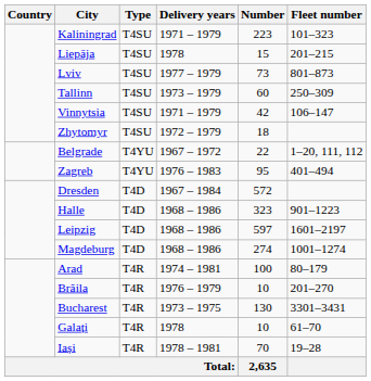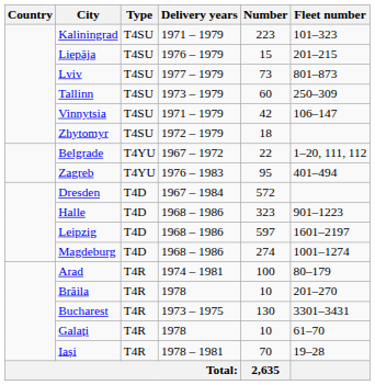 <table class="wikitable">
 <tr>
 <th>Country</th>
 <th>City</th>
 <th>Type</th>
 <th>Delivery years</th>
 <th>Number</th>
 <th>Fleet number</th>
 </tr>
 <tr>
 <td rowspan=6></td>
 <td><a href='#'>Kaliningrad</a></td>
 <td>T4SU</td>
 <td>1971 – 1979</td>
 <td style="text-align:center">223</td>
 <td>101–323</td>
 </tr>
 <tr>
 <td><a href='#'>Liepāja</a></td>
 <td>T4SU</td>
-<td>1978</td>
+<td>1976 – 1979</td>
 <td style="text-align:center">15</td>
 <td>201–215</td>
 </tr>
 <tr>
 <td><a href='#'>Lviv</a></td>
 <td>T4SU</td>
 <td>1977 – 1979</td>
 <td style="text-align:center">73</td>
 <td>801–873</td>
 </tr>
 <tr>
 <td><a href='#'>Tallinn</a></td>
 <td>T4SU</td>
 <td>1973 – 1979</td>
 <td style="text-align:center">60</td>
 <td>250–309</td>
 </tr>
 <tr>
 <td><a href='#'>Vinnytsia</a></td>
 <td>T4SU</td>
 <td>1971 – 1979</td>
 <td style="text-align:center">42</td>
 <td>106–147</td>
 </tr>
 <tr>
 <td><a href='#'>Zhytomyr</a></td>
 <td>T4SU</td>
 <td>1972 – 1979</td>
 <td style="text-align:center">18</td>
 <td></td>
 </tr>
 <tr>
 <td rowspan=2></td>
 <td><a href='#'>Belgrade</a></td>
 <td>T4YU</td>
 <td>1967 – 1972</td>
 <td style="text-align:center">22</td>
 <td>1–20, 111, 112</td>
 </tr>
 <tr>
 <td><a href='#'>Zagreb</a></td>
 <td>T4YU</td>
 <td>1976 – 1983</td>
 <td style="text-align:center">95</td>
 <td>401–494</td>
 </tr>
 <tr>
 <td rowspan="4"></td>
 <td><a href='#'>Dresden</a></td>
 <td>T4D</td>
 <td>1967 – 1984</td>
 <td style="text-align:center">572</td>
 <td></td>
 </tr>
 <tr>
 <td><a href='#'>Halle</a></td>
 <td>T4D</td>
 <td>1968 – 1986</td>
 <td style="text-align:center">323</td>
 <td>901–1223</td>
 </tr>
 <tr>
 <td><a href='#'>Leipzig</a></td>
 <td>T4D</td>
 <td>1968 – 1986</td>
 <td style="text-align:center">597</td>
 <td>1601–2197</td>
 </tr>
 <tr>
 <td><a href='#'>Magdeburg</a></td>
 <td>T4D</td>
 <td>1968 – 1986</td>
 <td style="text-align:center">274</td>
 <td>1001–1274</td>
 </tr>
 <tr>
 <td rowspan="5"></td>
 <td><a href='#'>Arad</a></td>
 <td>T4R</td>
 <td>1974 – 1981</td>
 <td style="text-align:center">100</td>
 <td>80–179</td>
 </tr>
 <tr>
 <td><a href='#'>Brăila</a></td>
 <td>T4R</td>
-<td>1976 – 1979</td>
+<td>1978</td>
 <td style="text-align:center">10</td>
 <td>201–270</td>
 </tr>
 <tr>
 <td><a href='#'>Bucharest</a></td>
 <td>T4R</td>
 <td>1973 – 1975</td>
 <td style="text-align:center">130</td>
 <td>3301–3431</td>
 </tr>
 <tr>
 <td><a href='#'>Galați</a></td>
 <td>T4R</td>
 <td>1978</td>
 <td style="text-align:center">10</td>
 <td>61–70</td>
 </tr>
 <tr>
 <td><a href='#'>Iași</a></td>
 <td>T4R</td>
 <td>1978 – 1981</td>
 <td style="text-align:center">70</td>
 <td>19–28</td>
 </tr>
 <tr>
 <th colspan=4 style="text-align:right">Total:</th>
 <th>2,635</th>
 <th></th>
 </tr>
 </table>
